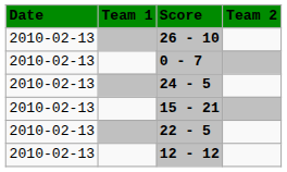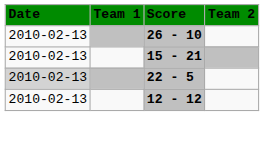 <table class="wikitable" style="margin:0.5em auto; font-size:95%">
 <tr bgcolor="#008B00">
 <td><strong>Date</strong></td>
 <td><strong>Team 1</strong></td>
 <td><strong>Score</strong></td>
 <td><strong>Team 2</strong></td>
 </tr>
 <tr>
 <td>2010-02-13</td>
 <td bgcolor="silver"><strong></strong></td>
 <td bgcolor="silver"><strong>26 - 10</strong></td>
 <td></td>
 </tr>
 <tr>
 <td>2010-02-13</td>
 <td></td>
-<td bgcolor="silver"><strong>0 - 7</strong></td>
-<td bgcolor="silver"><strong></strong></td>
-</tr>
-<tr>
-<td>2010-02-13</td>
-<td bgcolor="silver"><strong></strong></td>
-<td bgcolor="silver"><strong>24 - 5</strong></td>
-<td></td>
-</tr>
-<tr>
-<td>2010-02-13</td>
-<td></td>
 <td bgcolor="silver"><strong>15 - 21</strong></td>
 <td bgcolor="silver"><strong></strong></td>
 </tr>
 <tr>
-<td>2010-02-13</td>
+<td style="background: lightgrey;">2010-02-13</td>
 <td bgcolor="silver"><strong></strong></td>
 <td bgcolor="silver"><strong>22 - 5</strong></td>
 <td></td>
 </tr>
 <tr>
 <td>2010-02-13</td>
 <td></td>
 <td bgcolor="silver"><strong>12 - 12</strong></td>
 <td></td>
 </tr>
 </table>
